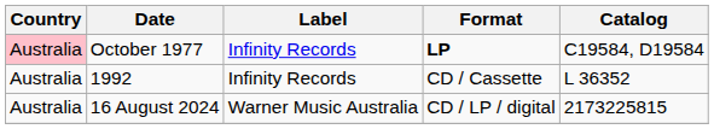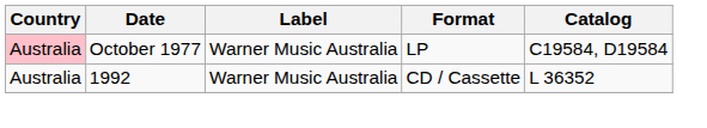 <table class="wikitable">
 <tr>
 <th>Country</th>
 <th>Date</th>
 <th>Label</th>
 <th>Format</th>
 <th>Catalog</th>
 </tr>
 <tr>
 <td style="background: pink;">Australia</td>
 <td>October 1977</td>
-<td><a href='#'>Infinity Records</a></td>
-<td><strong>LP</strong></td>
+<td>Warner Music Australia</td>
+<td>LP</td>
 <td>C19584, D19584</td>
 </tr>
 <tr>
 <td>Australia</td>
 <td>1992</td>
-<td>Infinity Records</td>
+<td>Warner Music Australia</td>
 <td>CD / Cassette</td>
 <td>L 36352</td>
 </tr>
 <tr>
-<td>Australia</td>
-<td>16 August 2024</td>
-<td>Warner Music Australia</td>
-<td>CD / LP / digital</td>
-<td>2173225815</td>
-</tr>
-<tr>
 </tr>
 </table>
